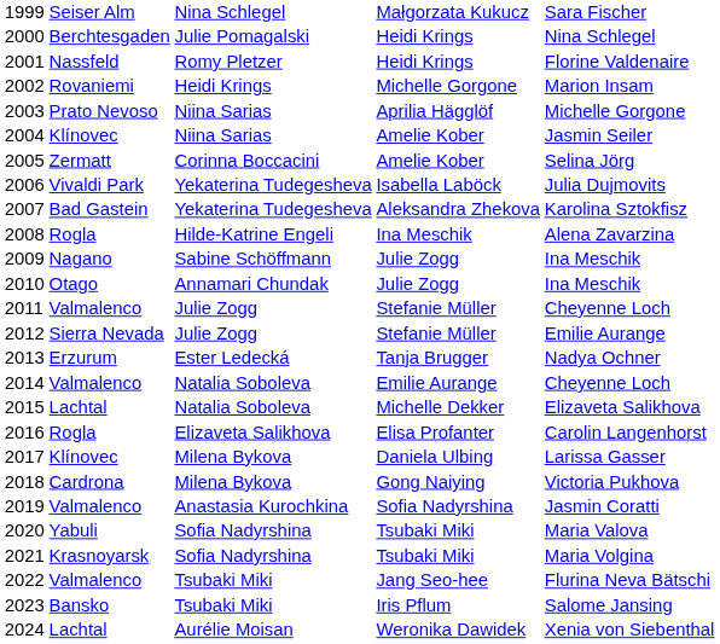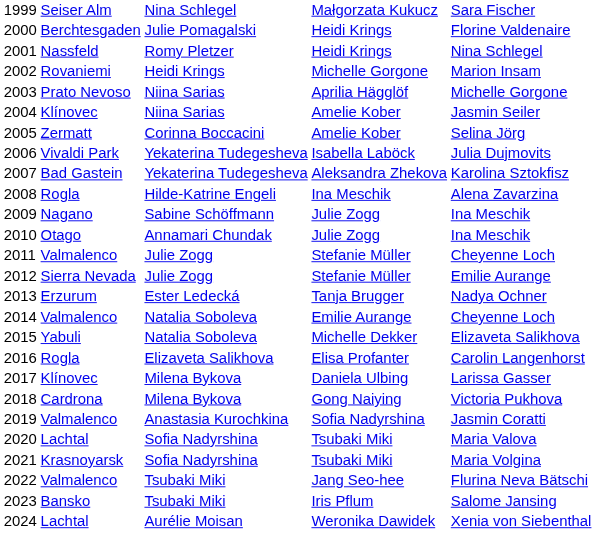 <table>
 <tr>
 <td>1999</td>
 <td> <a href='#'>Seiser Alm</a></td>
 <td> <a href='#'>Nina Schlegel</a></td>
 <td> <a href='#'>Małgorzata Kukucz</a></td>
 <td> <a href='#'>Sara Fischer</a></td>
 </tr>
 <tr>
 <td>2000</td>
 <td> <a href='#'>Berchtesgaden</a></td>
 <td> <a href='#'>Julie Pomagalski</a></td>
 <td> <a href='#'>Heidi Krings</a></td>
-<td> <a href='#'>Nina Schlegel</a></td>
+<td> <a href='#'>Florine Valdenaire</a></td>
 </tr>
 <tr>
 <td>2001</td>
 <td> <a href='#'>Nassfeld</a></td>
 <td> <a href='#'>Romy Pletzer</a></td>
 <td> <a href='#'>Heidi Krings</a></td>
-<td> <a href='#'>Florine Valdenaire</a></td>
+<td> <a href='#'>Nina Schlegel</a></td>
 </tr>
 <tr>
 <td>2002</td>
 <td> <a href='#'>Rovaniemi</a></td>
 <td> <a href='#'>Heidi Krings</a></td>
 <td> <a href='#'>Michelle Gorgone</a></td>
 <td> <a href='#'>Marion Insam</a></td>
 </tr>
 <tr>
 <td>2003</td>
 <td> <a href='#'>Prato Nevoso</a></td>
 <td> <a href='#'>Niina Sarias</a></td>
 <td> <a href='#'>Aprilia Hägglöf</a></td>
 <td> <a href='#'>Michelle Gorgone</a></td>
 </tr>
 <tr>
 <td>2004</td>
 <td> <a href='#'>Klínovec</a></td>
 <td> <a href='#'>Niina Sarias</a></td>
 <td> <a href='#'>Amelie Kober</a></td>
 <td> <a href='#'>Jasmin Seiler</a></td>
 </tr>
 <tr>
 <td>2005</td>
 <td> <a href='#'>Zermatt</a></td>
 <td> <a href='#'>Corinna Boccacini</a></td>
 <td> <a href='#'>Amelie Kober</a></td>
 <td> <a href='#'>Selina Jörg</a></td>
 </tr>
 <tr>
 <td>2006</td>
 <td> <a href='#'>Vivaldi Park</a></td>
 <td> <a href='#'>Yekaterina Tudegesheva</a></td>
 <td> <a href='#'>Isabella Laböck</a></td>
 <td> <a href='#'>Julia Dujmovits</a></td>
 </tr>
 <tr>
 <td>2007</td>
 <td> <a href='#'>Bad Gastein</a></td>
 <td> <a href='#'>Yekaterina Tudegesheva</a></td>
 <td> <a href='#'>Aleksandra Zhekova</a></td>
 <td> <a href='#'>Karolina Sztokfisz</a></td>
 </tr>
 <tr>
 <td>2008</td>
 <td> <a href='#'>Rogla</a></td>
 <td> <a href='#'>Hilde-Katrine Engeli</a></td>
 <td> <a href='#'>Ina Meschik</a></td>
 <td> <a href='#'>Alena Zavarzina</a></td>
 </tr>
 <tr>
 <td>2009</td>
 <td> <a href='#'>Nagano</a></td>
 <td> <a href='#'>Sabine Schöffmann</a></td>
 <td> <a href='#'>Julie Zogg</a></td>
 <td> <a href='#'>Ina Meschik</a></td>
 </tr>
 <tr>
 <td>2010</td>
 <td> <a href='#'>Otago</a></td>
 <td> <a href='#'>Annamari Chundak</a></td>
 <td> <a href='#'>Julie Zogg</a></td>
 <td> <a href='#'>Ina Meschik</a></td>
 </tr>
 <tr>
 <td>2011</td>
 <td> <a href='#'>Valmalenco</a></td>
 <td> <a href='#'>Julie Zogg</a></td>
 <td> <a href='#'>Stefanie Müller</a></td>
 <td> <a href='#'>Cheyenne Loch</a></td>
 </tr>
 <tr>
 <td>2012</td>
 <td> <a href='#'>Sierra Nevada</a></td>
 <td> <a href='#'>Julie Zogg</a></td>
 <td> <a href='#'>Stefanie Müller</a></td>
 <td> <a href='#'>Emilie Aurange</a></td>
 </tr>
 <tr>
 <td>2013</td>
 <td> <a href='#'>Erzurum</a></td>
 <td> <a href='#'>Ester Ledecká</a></td>
 <td> <a href='#'>Tanja Brugger</a></td>
 <td> <a href='#'>Nadya Ochner</a></td>
 </tr>
 <tr>
 <td>2014</td>
 <td> <a href='#'>Valmalenco</a></td>
 <td> <a href='#'>Natalia Soboleva</a></td>
 <td> <a href='#'>Emilie Aurange</a></td>
 <td> <a href='#'>Cheyenne Loch</a></td>
 </tr>
 <tr>
 <td>2015</td>
-<td> <a href='#'>Lachtal</a></td>
+<td> <a href='#'>Yabuli</a></td>
 <td> <a href='#'>Natalia Soboleva</a></td>
 <td> <a href='#'>Michelle Dekker</a></td>
 <td> <a href='#'>Elizaveta Salikhova</a></td>
 </tr>
 <tr>
 <td>2016</td>
 <td> <a href='#'>Rogla</a></td>
 <td> <a href='#'>Elizaveta Salikhova</a></td>
 <td> <a href='#'>Elisa Profanter</a></td>
 <td> <a href='#'>Carolin Langenhorst</a></td>
 </tr>
 <tr>
 <td>2017</td>
 <td> <a href='#'>Klínovec</a></td>
 <td> <a href='#'>Milena Bykova</a></td>
 <td> <a href='#'>Daniela Ulbing</a></td>
 <td> <a href='#'>Larissa Gasser</a></td>
 </tr>
 <tr>
 <td>2018</td>
 <td> <a href='#'>Cardrona</a></td>
 <td> <a href='#'>Milena Bykova</a></td>
 <td> <a href='#'>Gong Naiying</a></td>
 <td> <a href='#'>Victoria Pukhova</a></td>
 </tr>
 <tr>
 <td>2019</td>
 <td> <a href='#'>Valmalenco</a></td>
 <td> <a href='#'>Anastasia Kurochkina</a></td>
 <td> <a href='#'>Sofia Nadyrshina</a></td>
 <td> <a href='#'>Jasmin Coratti</a></td>
 </tr>
 <tr>
 <td>2020</td>
-<td> <a href='#'>Yabuli</a></td>
+<td> <a href='#'>Lachtal</a></td>
 <td> <a href='#'>Sofia Nadyrshina</a></td>
 <td> <a href='#'>Tsubaki Miki</a></td>
 <td> <a href='#'>Maria Valova</a></td>
 </tr>
 <tr>
 <td>2021</td>
 <td> <a href='#'>Krasnoyarsk</a></td>
 <td> <a href='#'>Sofia Nadyrshina</a></td>
 <td> <a href='#'>Tsubaki Miki</a></td>
 <td> <a href='#'>Maria Volgina</a></td>
 </tr>
 <tr>
 <td>2022</td>
 <td> <a href='#'>Valmalenco</a></td>
 <td> <a href='#'>Tsubaki Miki</a></td>
 <td> <a href='#'>Jang Seo-hee</a></td>
 <td> <a href='#'>Flurina Neva Bätschi</a></td>
 </tr>
 <tr>
 <td>2023</td>
 <td> <a href='#'>Bansko</a></td>
 <td> <a href='#'>Tsubaki Miki</a></td>
 <td> <a href='#'>Iris Pflum</a></td>
 <td> <a href='#'>Salome Jansing</a></td>
 </tr>
 <tr>
 <td>2024</td>
 <td> <a href='#'>Lachtal</a></td>
 <td> <a href='#'>Aurélie Moisan</a></td>
 <td> <a href='#'>Weronika Dawidek</a></td>
 <td> <a href='#'>Xenia von Siebenthal</a></td>
 </tr>
 </table>
